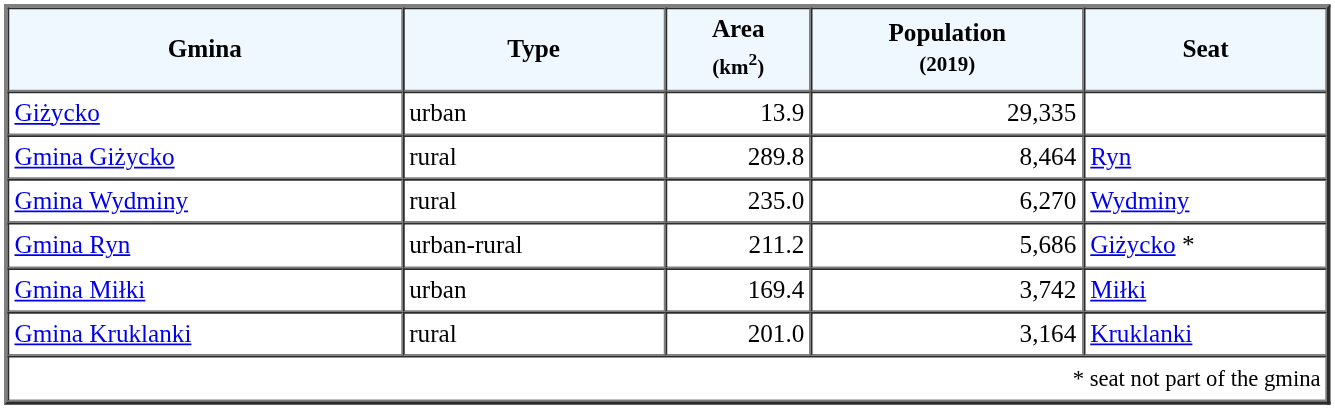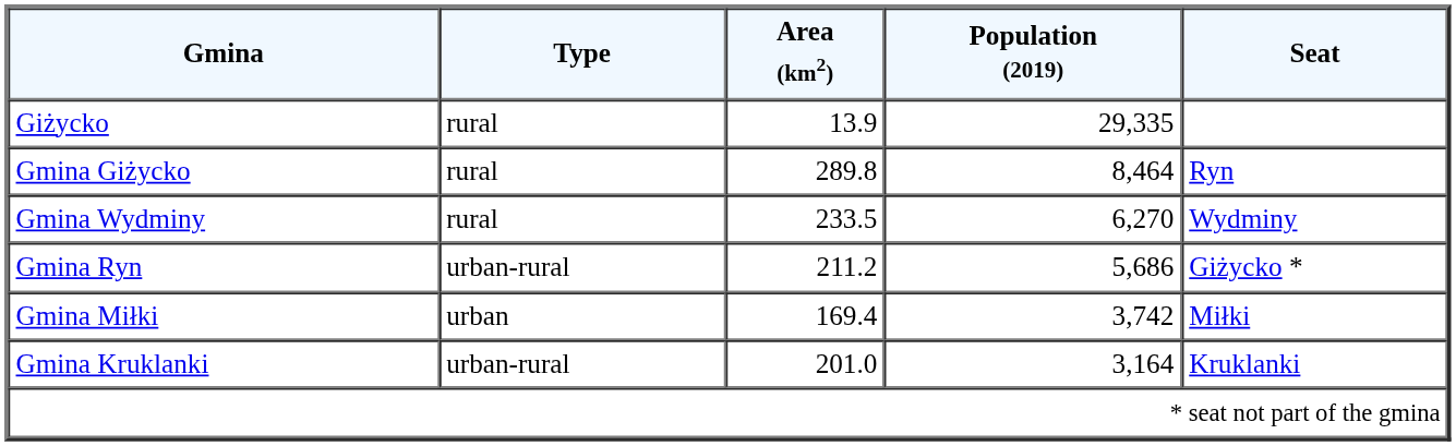 <table width="60%" border="2" cellpadding="3" cellspacing="0" style="font-size:90%;line-height:120%;">
 <tr bgcolor="F0F8FF">
 <td style="text-align:center;"><strong>Gmina</strong></td>
 <td style="text-align:center;"><strong>Type</strong></td>
 <td style="text-align:center;"><strong>Area<br><small>(km<sup>2</sup>)</small></strong></td>
 <td style="text-align:center;"><strong>Population<br><small>(2019)</small></strong></td>
 <td style="text-align:center;"><strong>Seat</strong></td>
 </tr>
 <tr>
 <td><a href='#'>Giżycko</a></td>
-<td>urban</td>
+<td>rural</td>
 <td style="text-align:right;">13.9</td>
 <td style="text-align:right;">29,335</td>
 <td> </td>
 </tr>
 <tr>
 <td><a href='#'>Gmina Giżycko</a></td>
 <td>rural</td>
 <td style="text-align:right;">289.8</td>
 <td style="text-align:right;">8,464</td>
 <td><a href='#'>Ryn</a></td>
 </tr>
 <tr>
 <td><a href='#'>Gmina Wydminy</a></td>
 <td>rural</td>
-<td style="text-align:right;">235.0</td>
+<td style="text-align:right;">233.5</td>
 <td style="text-align:right;">6,270</td>
 <td><a href='#'>Wydminy</a></td>
 </tr>
 <tr>
 <td><a href='#'>Gmina Ryn</a></td>
 <td>urban-rural</td>
 <td style="text-align:right;">211.2</td>
 <td style="text-align:right;">5,686</td>
 <td><a href='#'>Giżycko</a> *</td>
 </tr>
 <tr>
 <td><a href='#'>Gmina Miłki</a></td>
 <td>urban</td>
 <td style="text-align:right;">169.4</td>
 <td style="text-align:right;">3,742</td>
 <td><a href='#'>Miłki</a></td>
 </tr>
 <tr>
 <td><a href='#'>Gmina Kruklanki</a></td>
-<td>rural</td>
+<td>urban-rural</td>
 <td style="text-align:right;">201.0</td>
 <td style="text-align:right;">3,164</td>
 <td><a href='#'>Kruklanki</a></td>
 </tr>
 <tr>
 <td colspan=5 style="text-align:right;font-size:90%">* seat not part of the gmina</td>
 </tr>
 <tr>
 </tr>
 </table>
